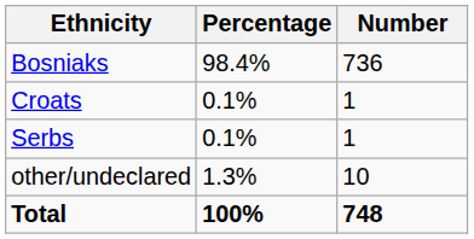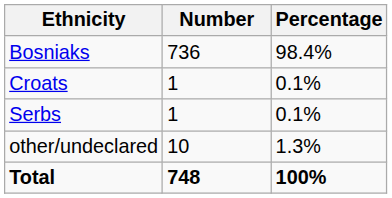 <table class="wikitable">
 <tr>
 <th width="100px">Ethnicity</th>
+<th width="80px">Number</th>
 <th width="80px">Percentage</th>
-<th width="80px">Number</th>
 </tr>
 <tr>
 <td><a href='#'>Bosniaks</a></td>
+<td>736</td>
 <td>98.4%</td>
-<td>736</td>
 </tr>
 <tr>
 <td><a href='#'>Croats</a></td>
+<td>1</td>
 <td>0.1%</td>
-<td>1</td>
 </tr>
 <tr>
 <td><a href='#'>Serbs</a></td>
+<td>1</td>
 <td>0.1%</td>
-<td>1</td>
 </tr>
 <tr>
 <td>other/undeclared</td>
+<td>10</td>
 <td>1.3%</td>
-<td>10</td>
 </tr>
 <tr>
 <td><strong>Total</strong></td>
+<td><strong>748</strong></td>
 <td><strong>100%</strong></td>
-<td><strong>748</strong></td>
 </tr>
 </table>
